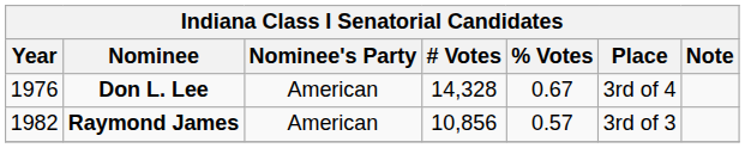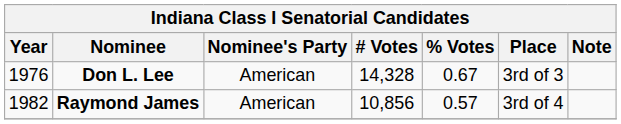 <table class=wikitable style="text-align:center;">
 <tr bgcolor=lightgrey>
 <th colspan="7">Indiana Class I Senatorial Candidates</th>
 </tr>
 <tr bgcolor=lightgrey>
 <th>Year</th>
 <th>Nominee</th>
 <th>Nominee's Party</th>
 <th># Votes</th>
 <th>% Votes</th>
 <th>Place</th>
 <th>Note</th>
 </tr>
 <tr>
 <td>1976</td>
 <td><strong>Don L. Lee</strong></td>
 <td>American</td>
 <td>14,328</td>
 <td>0.67</td>
-<td>3rd of 4</td>
+<td>3rd of 3</td>
 <td></td>
 </tr>
 <tr>
 <td>1982</td>
 <td><strong>Raymond James</strong></td>
 <td>American</td>
 <td>10,856</td>
 <td>0.57</td>
-<td>3rd of 3</td>
+<td>3rd of 4</td>
 <td></td>
 </tr>
 <tr>
 </tr>
 </table>
